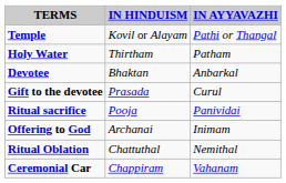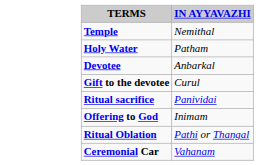 <table class="wikitable" style="margin: 3 auto;" align="right">
 <tr>
 <th style="background: #ccc;">TERMS</th>
-<th style="background: #ccc;"><a href='#'>IN HINDUISM</a></th>
 <th style="background: #ccc;"><a href='#'>IN AYYAVAZHI</a></th>
 </tr>
 <tr ---->
 <td><strong><a href='#'>Temple</a></strong></td>
-<td><em>Kovil</em> or <em>Alayam</em></td>
-<td><em><a href='#'>Pathi</a> or <a href='#'>Thangal</a></em></td>
+<td><em>Nemithal</em></td>
 </tr>
 <tr ---->
 <td><strong><a href='#'>Holy Water</a></strong></td>
-<td><em>Thirtham</em></td>
 <td><em>Patham</em></td>
 </tr>
 <tr ---->
 <td><strong><a href='#'>Devotee</a></strong></td>
-<td><em>Bhaktan</em></td>
 <td><em>Anbarkal</em></td>
 </tr>
 <tr ---->
 <td><strong><a href='#'>Gift</a> to the devotee</strong></td>
-<td><em><a href='#'>Prasada</a></em></td>
 <td><em>Curul</em></td>
 </tr>
 <tr ---->
 <td><strong><a href='#'>Ritual sacrifice</a></strong></td>
-<td><em><a href='#'>Pooja</a></em></td>
 <td><em><a href='#'>Panividai</a></em></td>
 </tr>
 <tr ---->
 <td><strong><a href='#'>Offering</a> to <a href='#'>God</a></strong></td>
-<td><em>Archanai</em></td>
 <td><em>Inimam</em></td>
 </tr>
 <tr ---->
 <td><strong><a href='#'>Ritual Oblation</a></strong></td>
-<td><em>Chattuthal</em></td>
-<td><em>Nemithal</em></td>
+<td><em><a href='#'>Pathi</a> or <a href='#'>Thangal</a></em></td>
 </tr>
 <tr ---->
 <td><strong><a href='#'>Ceremonial</a> Car</strong></td>
-<td><em><a href='#'>Chappiram</a></em></td>
 <td><em><a href='#'>Vahanam</a></em></td>
 </tr>
 </table>
